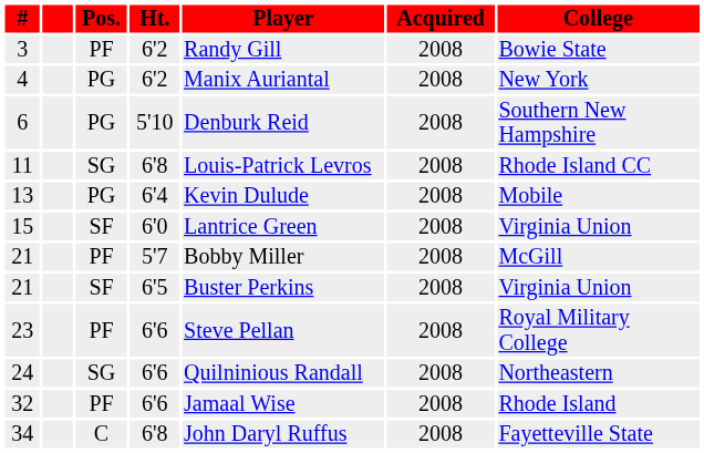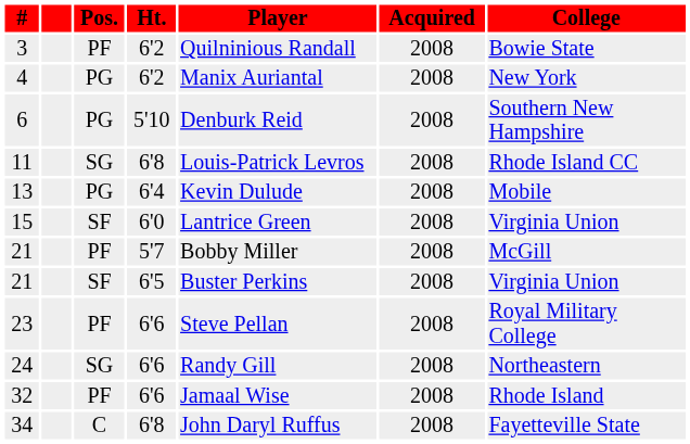 <table width=40%>
 <tr bgcolor="#FF0000">
 <th width=3%><span>#</span></th>
 <td width=3%></td>
 <th width=3%><span>Pos.</span></th>
 <th width=3%><span>Ht.</span></th>
 <th width=20%><span>Player</span></th>
 <th width=5%><span>Acquired</span></th>
 <th width=20%><span>College</span></th>
 </tr>
 <tr bgcolor="#eeeeee">
 <td align=center>3</td>
 <td align=center></td>
 <td align=center>PF</td>
 <td align=center>6'2</td>
-<td><a href='#'>Randy Gill</a></td>
+<td><a href='#'>Quilninious Randall</a></td>
 <td align=center>2008</td>
 <td><a href='#'>Bowie State</a></td>
 </tr>
 <tr bgcolor="#eeeeee">
 <td align=center>4</td>
 <td align=center></td>
 <td align=center>PG</td>
 <td align=center>6'2</td>
 <td><a href='#'>Manix Auriantal</a></td>
 <td align=center>2008</td>
 <td><a href='#'>New York</a></td>
 </tr>
 <tr bgcolor="#eeeeee">
 <td align=center>6</td>
 <td align=center></td>
 <td align=center>PG</td>
 <td align=center>5'10</td>
 <td><a href='#'>Denburk Reid</a></td>
 <td align=center>2008</td>
 <td><a href='#'>Southern New Hampshire</a></td>
 </tr>
 <tr bgcolor="#eeeeee">
 <td align=center>11</td>
 <td align=center></td>
 <td align=center>SG</td>
 <td align=center>6'8</td>
 <td><a href='#'>Louis-Patrick Levros</a></td>
 <td align=center>2008</td>
 <td><a href='#'>Rhode Island CC</a></td>
 </tr>
 <tr bgcolor="#eeeeee">
 <td align=center>13</td>
 <td align=center></td>
 <td align=center>PG</td>
 <td align=center>6'4</td>
 <td><a href='#'>Kevin Dulude</a></td>
 <td align=center>2008</td>
 <td><a href='#'>Mobile</a></td>
 </tr>
 <tr bgcolor="#eeeeee">
 <td align=center>15</td>
 <td align=center></td>
 <td align=center>SF</td>
 <td align=center>6'0</td>
 <td><a href='#'>Lantrice Green</a></td>
 <td align=center>2008</td>
 <td><a href='#'>Virginia Union</a></td>
 </tr>
 <tr bgcolor="#eeeeee">
 <td align=center>21</td>
 <td align=center></td>
 <td align=center>PF</td>
 <td align=center>5'7</td>
 <td>Bobby Miller</td>
 <td align=center>2008</td>
 <td><a href='#'>McGill</a></td>
 </tr>
 <tr bgcolor="#eeeeee">
 <td align=center>21</td>
 <td align=center></td>
 <td align=center>SF</td>
 <td align=center>6'5</td>
 <td><a href='#'>Buster Perkins</a></td>
 <td align=center>2008</td>
 <td><a href='#'>Virginia Union</a></td>
 </tr>
 <tr bgcolor="#eeeeee">
 <td align=center>23</td>
 <td align=center></td>
 <td align=center>PF</td>
 <td align=center>6'6</td>
 <td><a href='#'>Steve Pellan</a></td>
 <td align=center>2008</td>
 <td><a href='#'>Royal Military College</a></td>
 </tr>
 <tr bgcolor="#eeeeee">
 <td align=center>24</td>
 <td align=center></td>
 <td align=center>SG</td>
 <td align=center>6'6</td>
-<td><a href='#'>Quilninious Randall</a></td>
+<td><a href='#'>Randy Gill</a></td>
 <td align=center>2008</td>
 <td><a href='#'>Northeastern</a></td>
 </tr>
 <tr bgcolor="#eeeeee">
 <td align=center>32</td>
 <td align=center></td>
 <td align=center>PF</td>
 <td align=center>6'6</td>
 <td><a href='#'>Jamaal Wise</a></td>
 <td align=center>2008</td>
 <td><a href='#'>Rhode Island</a></td>
 </tr>
 <tr bgcolor="#eeeeee">
 <td align=center>34</td>
 <td align=center></td>
 <td align=center>C</td>
 <td align=center>6'8</td>
 <td><a href='#'>John Daryl Ruffus</a></td>
 <td align=center>2008</td>
 <td><a href='#'>Fayetteville State</a></td>
 </tr>
 </table>
